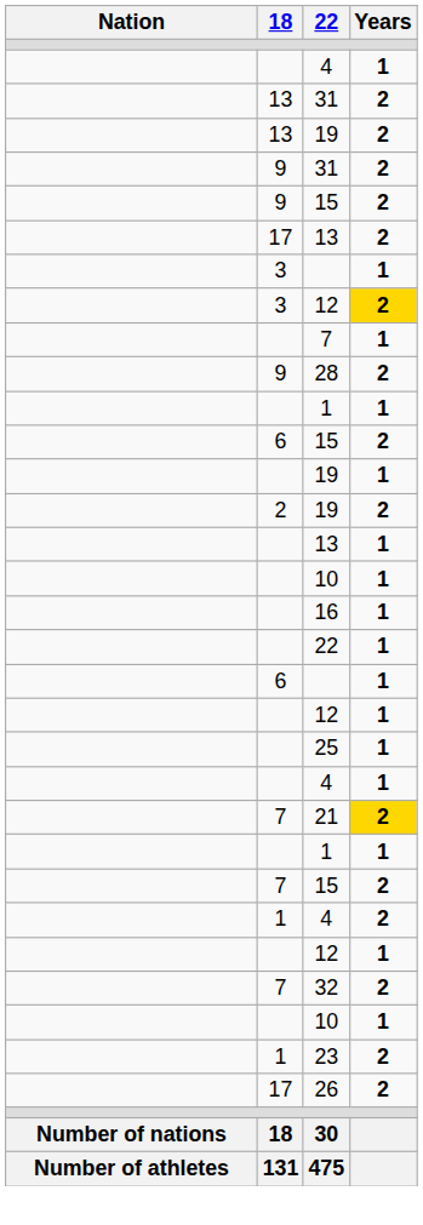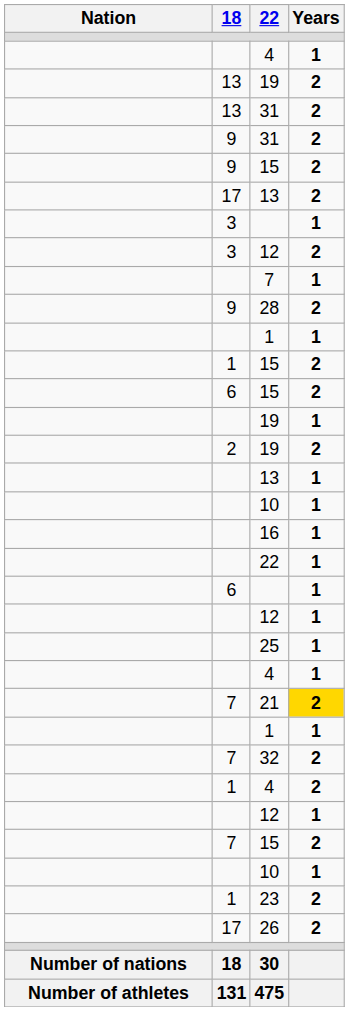 <table class="wikitable" style="text-align:center;">
 <tr>
 <th width=180>Nation</th>
 <th width=20><a href='#'>18</a></th>
 <th width=20><a href='#'>22</a></th>
 <th width=40>Years</th>
 </tr>
 <tr style="background:#DDDDDD;">
 <td colspan=4></td>
 </tr>
 <tr>
 <td align=left></td>
 <td></td>
 <td>4</td>
 <td><strong>1</strong></td>
 </tr>
 <tr>
 <td align=left></td>
 <td>13</td>
-<td>31</td>
+<td>19</td>
 <td><strong>2</strong></td>
 </tr>
 <tr>
 <td align=left></td>
 <td>13</td>
-<td>19</td>
+<td>31</td>
 <td><strong>2</strong></td>
 </tr>
 <tr>
 <td align=left></td>
 <td>9</td>
 <td>31</td>
 <td><strong>2</strong></td>
 </tr>
 <tr>
 <td align=left></td>
 <td>9</td>
 <td>15</td>
 <td><strong>2</strong></td>
 </tr>
 <tr>
 <td align=left></td>
 <td>17</td>
 <td>13</td>
 <td><strong>2</strong></td>
 </tr>
 <tr>
 <td align=left></td>
 <td>3</td>
 <td></td>
 <td><strong>1</strong></td>
 </tr>
 <tr>
 <td align=left></td>
 <td>3</td>
 <td>12</td>
-<td style="background: gold;"><strong>2</strong></td>
+<td><strong>2</strong></td>
 </tr>
 <tr>
 <td align=left></td>
 <td></td>
 <td>7</td>
 <td><strong>1</strong></td>
 </tr>
 <tr>
 <td align=left></td>
 <td>9</td>
 <td>28</td>
 <td><strong>2</strong></td>
 </tr>
 <tr>
 <td align=left></td>
 <td></td>
 <td>1</td>
 <td><strong>1</strong></td>
+</tr>
+<tr>
+<td align=left></td>
+<td>1</td>
+<td>15</td>
+<td><strong>2</strong></td>
 </tr>
 <tr>
 <td align=left></td>
 <td>6</td>
 <td>15</td>
 <td><strong>2</strong></td>
 </tr>
 <tr>
 <td align=left></td>
 <td></td>
 <td>19</td>
 <td><strong>1</strong></td>
 </tr>
 <tr>
 <td align=left></td>
 <td>2</td>
 <td>19</td>
 <td><strong>2</strong></td>
 </tr>
 <tr>
 <td align=left></td>
 <td></td>
 <td>13</td>
 <td><strong>1</strong></td>
 </tr>
 <tr>
 <td align=left></td>
 <td></td>
 <td>10</td>
 <td><strong>1</strong></td>
 </tr>
 <tr>
 <td align=left></td>
 <td></td>
 <td>16</td>
 <td><strong>1</strong></td>
 </tr>
 <tr>
 <td align=left></td>
 <td></td>
 <td>22</td>
 <td><strong>1</strong></td>
 </tr>
 <tr>
 <td align=left></td>
 <td>6</td>
 <td></td>
 <td><strong>1</strong></td>
 </tr>
 <tr>
 <td align=left></td>
 <td></td>
 <td>12</td>
 <td><strong>1</strong></td>
 </tr>
 <tr>
 <td align=left></td>
 <td></td>
 <td>25</td>
 <td><strong>1</strong></td>
 </tr>
 <tr>
 <td align=left></td>
 <td></td>
 <td>4</td>
 <td><strong>1</strong></td>
 </tr>
 <tr>
 <td align=left></td>
 <td>7</td>
 <td>21</td>
 <td style="background: gold;"><strong>2</strong></td>
 </tr>
 <tr>
 <td align=left></td>
 <td></td>
 <td>1</td>
 <td><strong>1</strong></td>
 </tr>
 <tr>
 <td align=left></td>
 <td>7</td>
-<td>15</td>
+<td>32</td>
 <td><strong>2</strong></td>
 </tr>
 <tr>
 <td align=left></td>
 <td>1</td>
 <td>4</td>
 <td><strong>2</strong></td>
 </tr>
 <tr>
 <td align=left></td>
 <td></td>
 <td>12</td>
 <td><strong>1</strong></td>
 </tr>
 <tr>
 <td align=left></td>
 <td>7</td>
-<td>32</td>
+<td>15</td>
 <td><strong>2</strong></td>
 </tr>
 <tr>
 <td align=left></td>
 <td></td>
 <td>10</td>
 <td><strong>1</strong></td>
 </tr>
 <tr>
 <td align=left></td>
 <td>1</td>
 <td>23</td>
 <td><strong>2</strong></td>
 </tr>
 <tr>
 <td align=left></td>
 <td>17</td>
 <td>26</td>
 <td><strong>2</strong></td>
 </tr>
 <tr style="background:#DDDDDD;">
 <td colspan=4></td>
 </tr>
 <tr>
 <th>Number of nations</th>
 <th>18</th>
 <th>30</th>
 <th></th>
 </tr>
 <tr>
 <th>Number of athletes</th>
 <th>131</th>
 <th>475</th>
 <th></th>
 </tr>
 </table>
